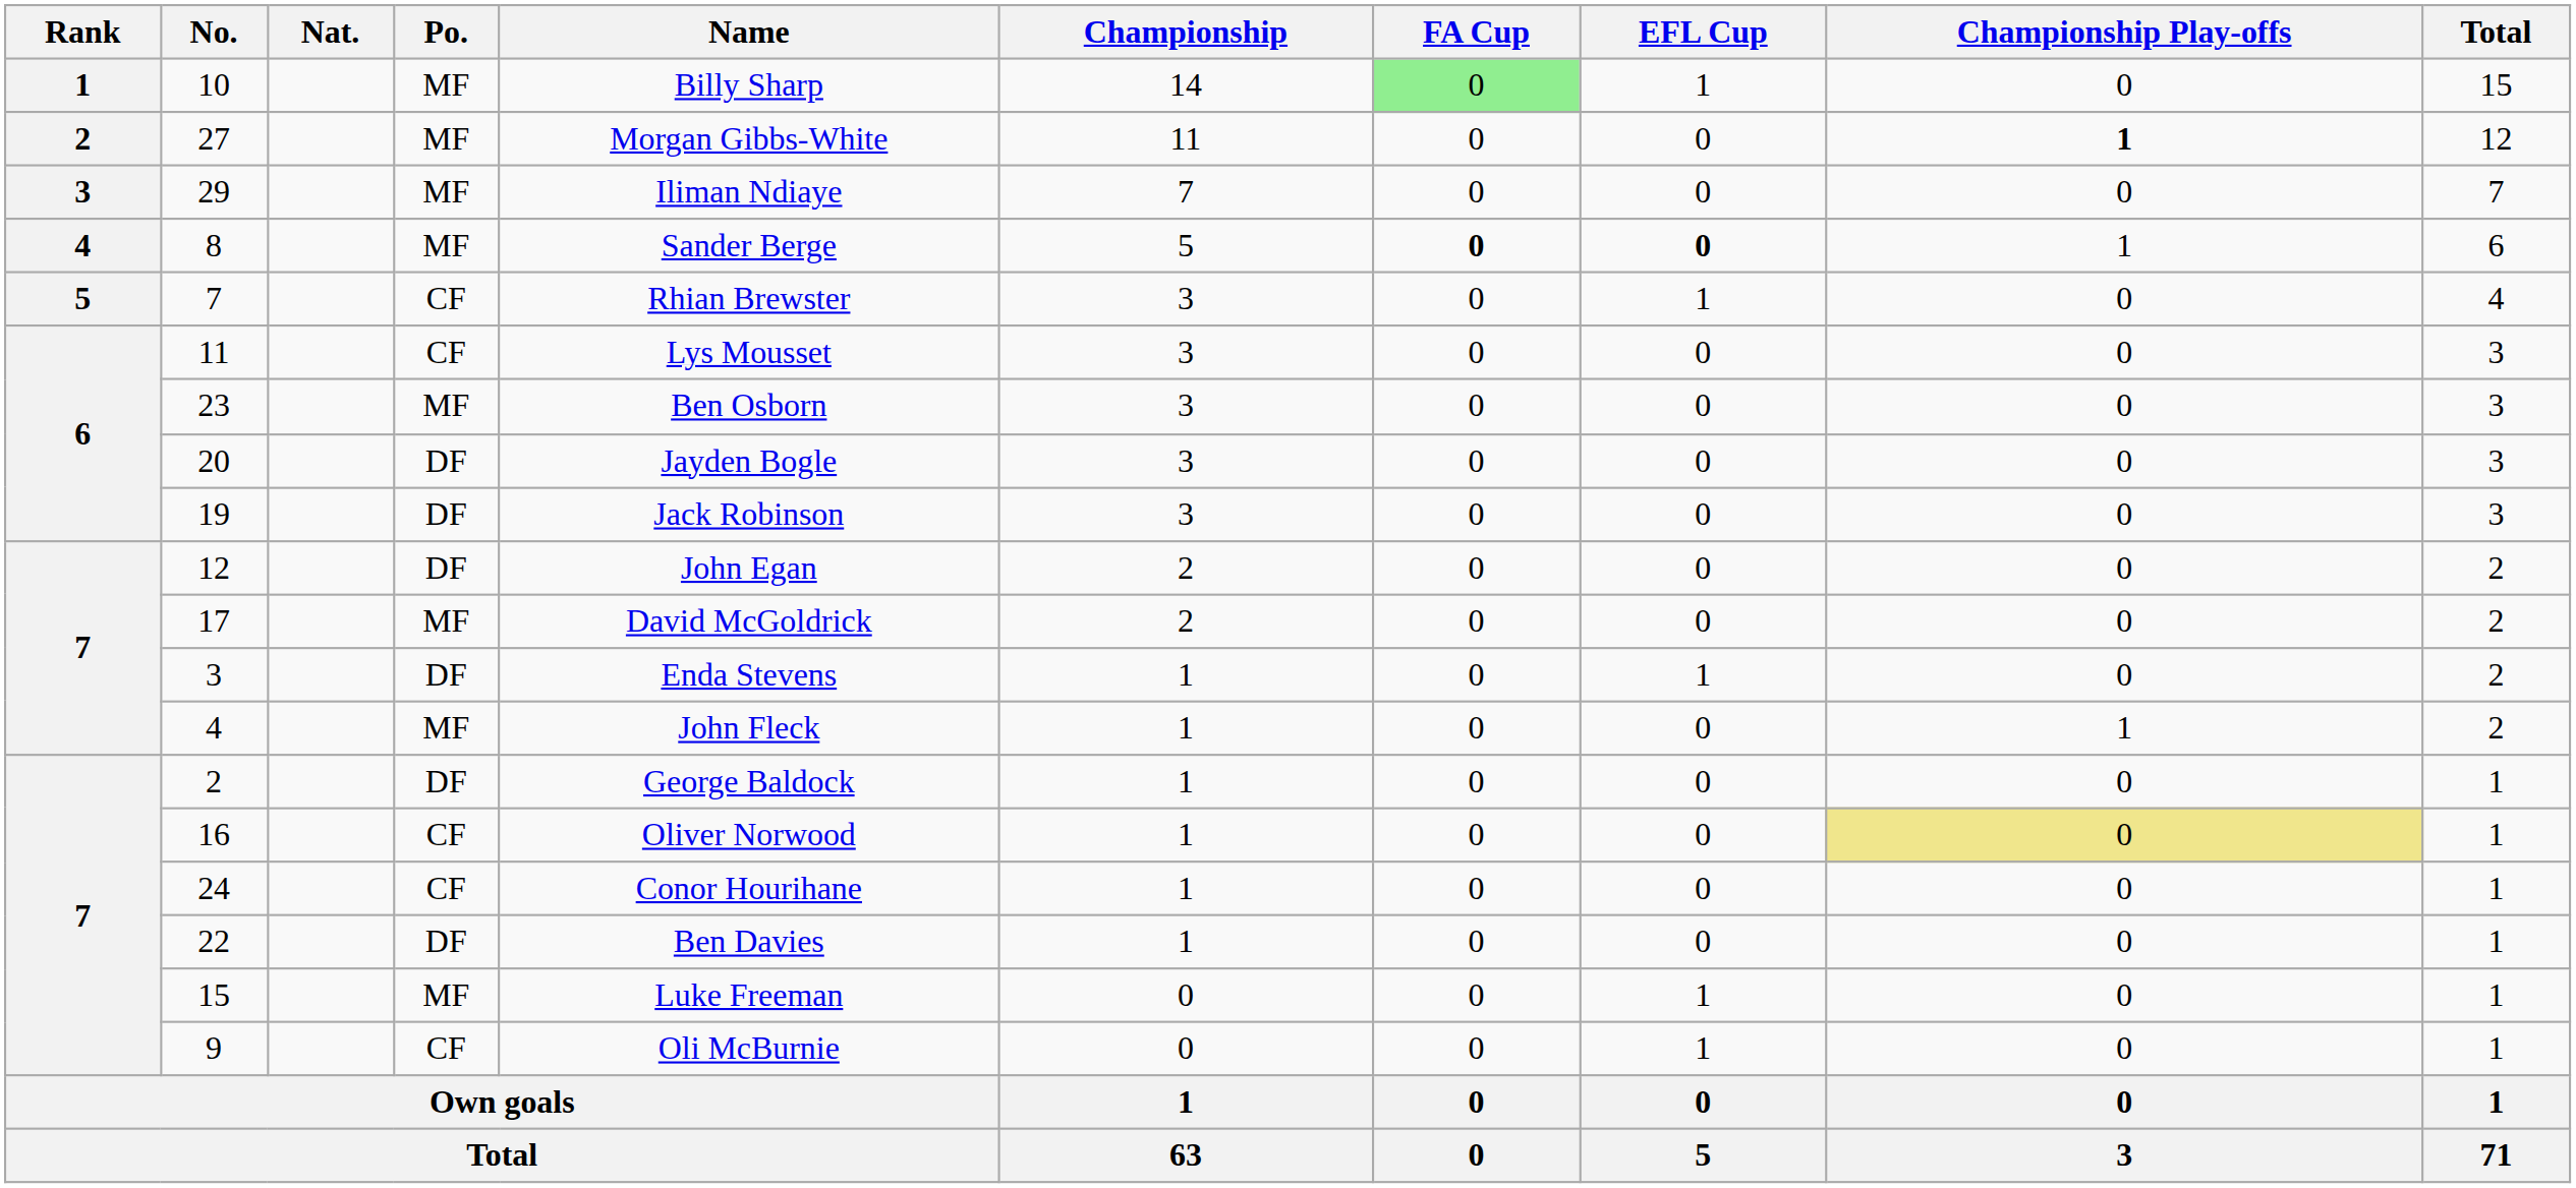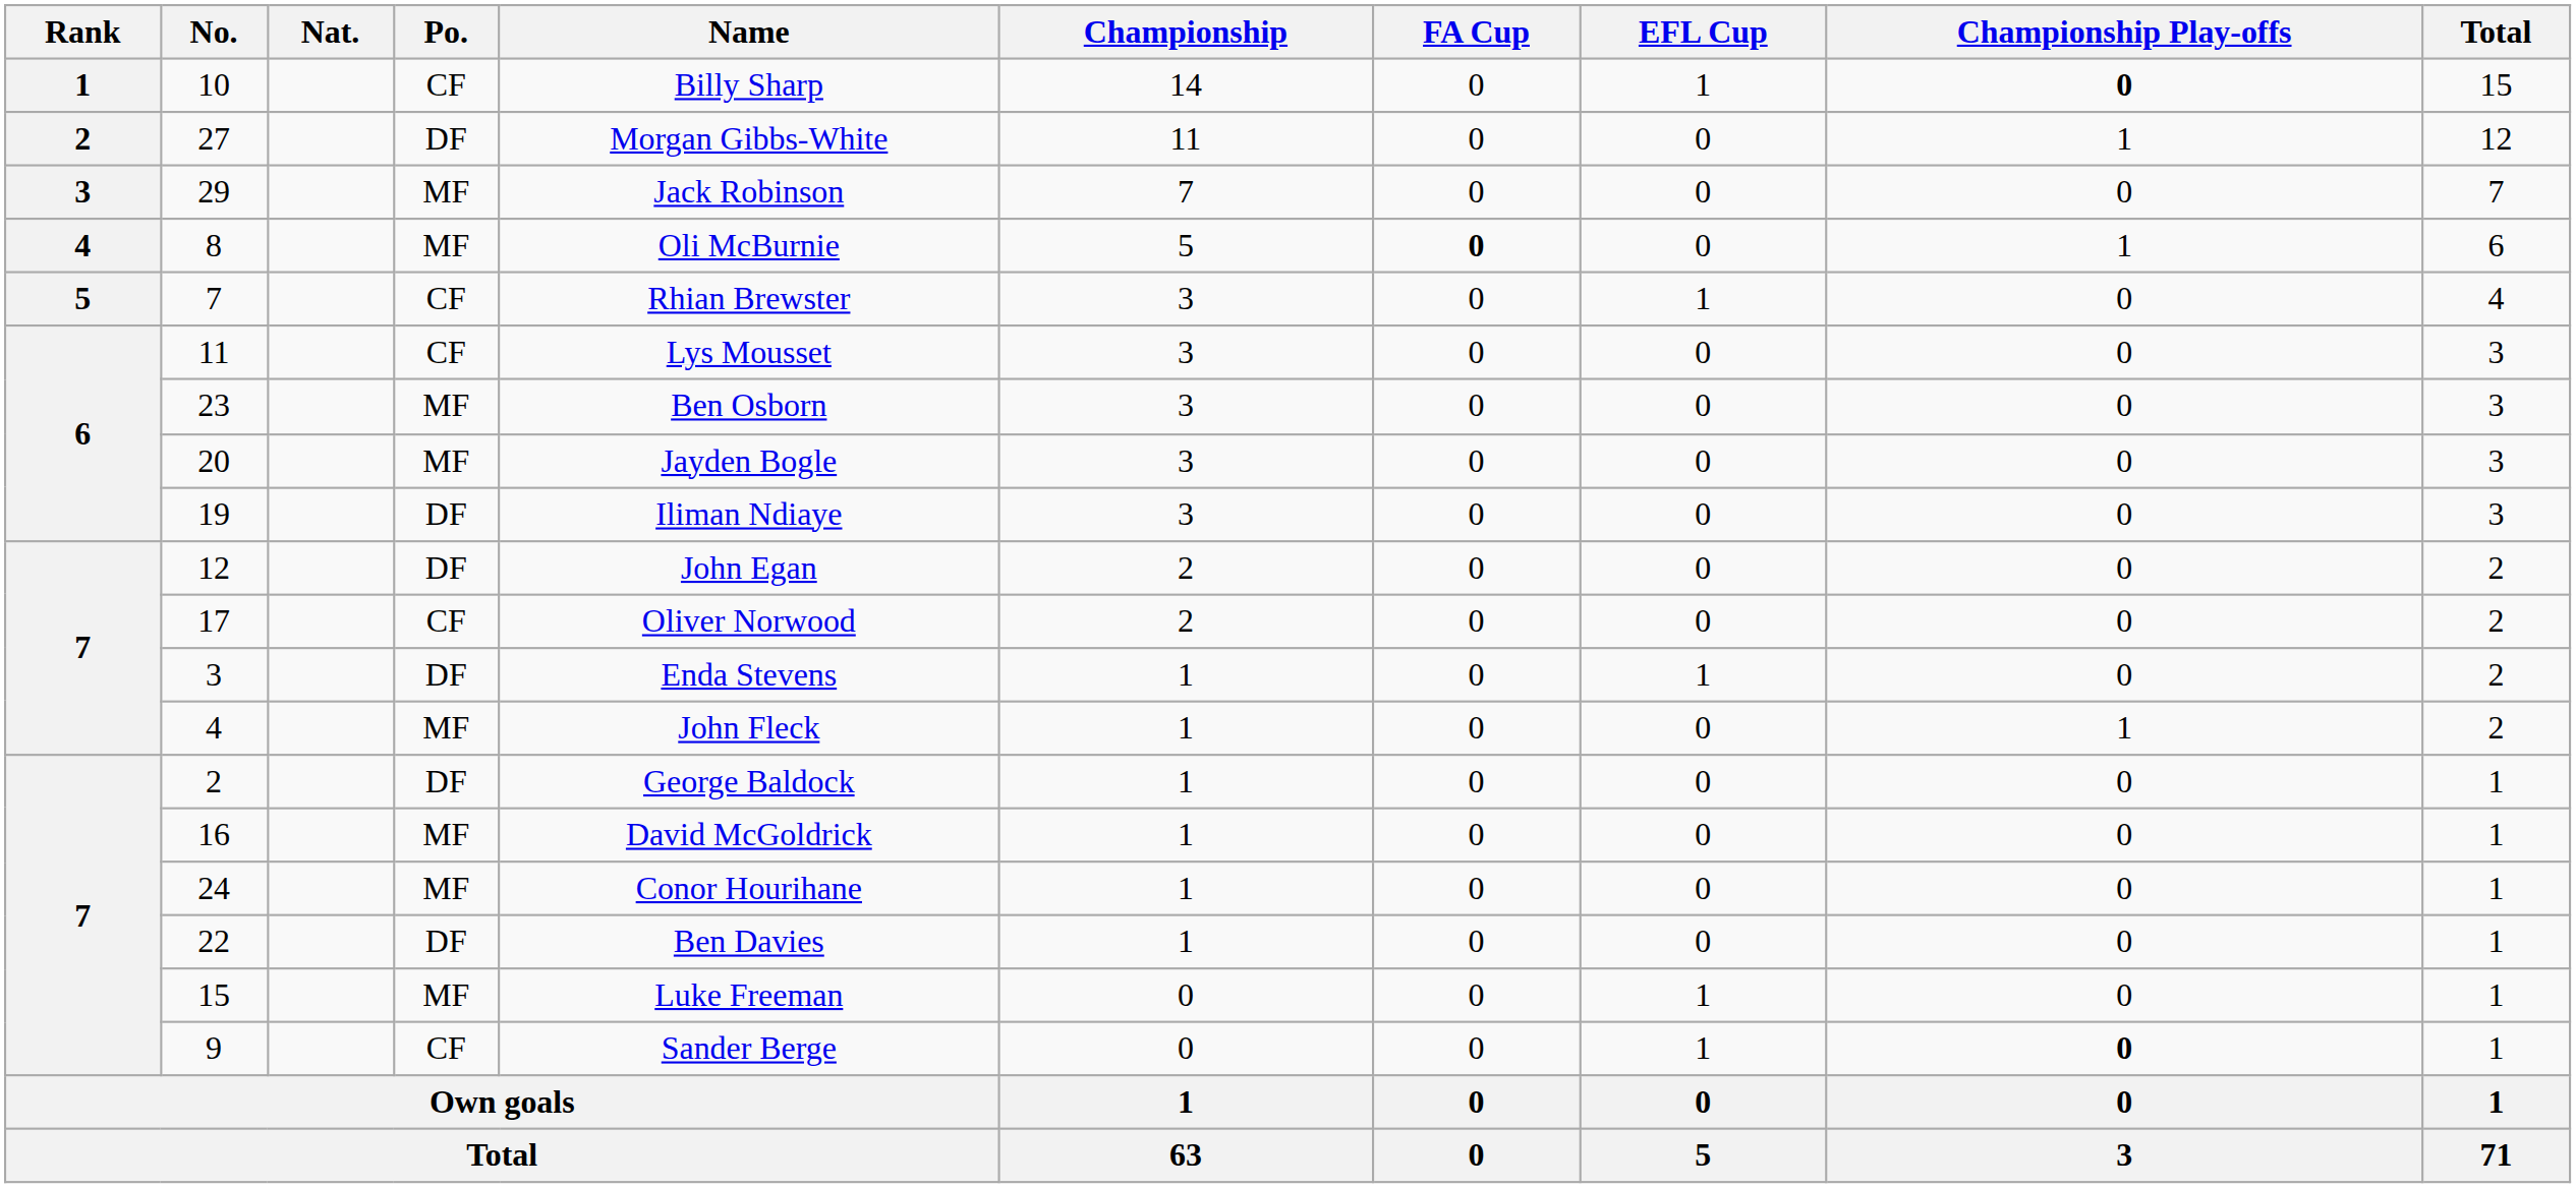 <table class="wikitable" style="text-align:center; font-size:95%; width:95%;">
 <tr>
 <th>Rank</th>
 <th>No.</th>
 <th>Nat.</th>
 <th>Po.</th>
 <th>Name</th>
 <th><a href='#'>Championship</a></th>
 <th><a href='#'>FA Cup</a></th>
 <th><a href='#'>EFL Cup</a></th>
 <th><a href='#'>Championship Play-offs</a></th>
 <th>Total</th>
 </tr>
 <tr>
 <th rowspan=1>1</th>
 <td>10</td>
 <td></td>
-<td>MF</td>
+<td>CF</td>
 <td><a href='#'>Billy Sharp</a></td>
 <td>14</td>
-<td style="background: lightgreen;">0</td>
+<td>0</td>
 <td>1</td>
-<td>0</td>
+<td><strong>0</strong></td>
 <td>15</td>
 </tr>
 <tr>
 <th rowspan=1>2</th>
 <td>27</td>
 <td></td>
-<td>MF</td>
+<td>DF</td>
 <td><a href='#'>Morgan Gibbs-White</a></td>
 <td>11</td>
 <td>0</td>
 <td>0</td>
-<td><strong>1</strong></td>
+<td>1</td>
 <td>12</td>
 </tr>
 <tr>
 <th rowspan=1>3</th>
 <td>29</td>
 <td></td>
 <td>MF</td>
-<td><a href='#'>Iliman Ndiaye</a></td>
+<td><a href='#'>Jack Robinson</a></td>
 <td>7</td>
 <td>0</td>
 <td>0</td>
 <td>0</td>
 <td>7</td>
 </tr>
 <tr>
 <th rowspan=1>4</th>
 <td>8</td>
 <td></td>
 <td>MF</td>
-<td><a href='#'>Sander Berge</a></td>
+<td><a href='#'>Oli McBurnie</a></td>
 <td>5</td>
 <td><strong>0</strong></td>
-<td><strong>0</strong></td>
+<td>0</td>
 <td>1</td>
 <td>6</td>
 </tr>
 <tr>
 <th rowspan=1>5</th>
 <td>7</td>
 <td></td>
 <td>CF</td>
 <td><a href='#'>Rhian Brewster</a></td>
 <td>3</td>
 <td>0</td>
 <td>1</td>
 <td>0</td>
 <td>4</td>
 </tr>
 <tr>
 <th rowspan=4>6</th>
 <td>11</td>
 <td></td>
 <td>CF</td>
 <td><a href='#'>Lys Mousset</a></td>
 <td>3</td>
 <td>0</td>
 <td>0</td>
 <td>0</td>
 <td>3</td>
 </tr>
 <tr>
 <td>23</td>
 <td></td>
 <td>MF</td>
 <td><a href='#'>Ben Osborn</a></td>
 <td>3</td>
 <td>0</td>
 <td>0</td>
 <td>0</td>
 <td>3</td>
 </tr>
 <tr>
 <td>20</td>
 <td></td>
-<td>DF</td>
+<td>MF</td>
 <td><a href='#'>Jayden Bogle</a></td>
 <td>3</td>
 <td>0</td>
 <td>0</td>
 <td>0</td>
 <td>3</td>
 </tr>
 <tr>
 <td>19</td>
 <td></td>
 <td>DF</td>
-<td><a href='#'>Jack Robinson</a></td>
+<td><a href='#'>Iliman Ndiaye</a></td>
 <td>3</td>
 <td>0</td>
 <td>0</td>
 <td>0</td>
 <td>3</td>
 </tr>
 <tr>
 <th rowspan=4>7</th>
 <td>12</td>
 <td></td>
 <td>DF</td>
 <td><a href='#'>John Egan</a></td>
 <td>2</td>
 <td>0</td>
 <td>0</td>
 <td>0</td>
 <td>2</td>
 </tr>
 <tr>
 <td>17</td>
 <td></td>
-<td>MF</td>
-<td><a href='#'>David McGoldrick</a></td>
+<td>CF</td>
+<td><a href='#'>Oliver Norwood</a></td>
 <td>2</td>
 <td>0</td>
 <td>0</td>
 <td>0</td>
 <td>2</td>
 </tr>
 <tr>
 <td>3</td>
 <td></td>
 <td>DF</td>
 <td><a href='#'>Enda Stevens</a></td>
 <td>1</td>
 <td>0</td>
 <td>1</td>
 <td>0</td>
 <td>2</td>
 </tr>
 <tr>
 <td>4</td>
 <td></td>
 <td>MF</td>
 <td><a href='#'>John Fleck</a></td>
 <td>1</td>
 <td>0</td>
 <td>0</td>
 <td>1</td>
 <td>2</td>
 </tr>
 <tr>
 <th rowspan=6>7</th>
 <td>2</td>
 <td></td>
 <td>DF</td>
 <td><a href='#'>George Baldock</a></td>
 <td>1</td>
 <td>0</td>
 <td>0</td>
 <td>0</td>
 <td>1</td>
 </tr>
 <tr>
 <td>16</td>
 <td></td>
-<td>CF</td>
-<td><a href='#'>Oliver Norwood</a></td>
+<td>MF</td>
+<td><a href='#'>David McGoldrick</a></td>
 <td>1</td>
 <td>0</td>
 <td>0</td>
-<td style="background: khaki;">0</td>
+<td>0</td>
 <td>1</td>
 </tr>
 <tr>
 <td>24</td>
 <td></td>
-<td>CF</td>
+<td>MF</td>
 <td><a href='#'>Conor Hourihane</a></td>
 <td>1</td>
 <td>0</td>
 <td>0</td>
 <td>0</td>
 <td>1</td>
 </tr>
 <tr>
 <td>22</td>
 <td></td>
 <td>DF</td>
 <td><a href='#'>Ben Davies</a></td>
 <td>1</td>
 <td>0</td>
 <td>0</td>
 <td>0</td>
 <td>1</td>
 </tr>
 <tr>
 <td>15</td>
 <td></td>
 <td>MF</td>
 <td><a href='#'>Luke Freeman</a></td>
 <td>0</td>
 <td>0</td>
 <td>1</td>
 <td>0</td>
 <td>1</td>
 </tr>
 <tr>
 <td>9</td>
 <td></td>
 <td>CF</td>
-<td><a href='#'>Oli McBurnie</a></td>
+<td><a href='#'>Sander Berge</a></td>
 <td>0</td>
 <td>0</td>
 <td>1</td>
-<td>0</td>
+<td><strong>0</strong></td>
 <td>1</td>
 </tr>
 <tr>
 <th colspan=5>Own goals</th>
 <th>1</th>
 <th>0</th>
 <th>0</th>
 <th>0</th>
 <th>1</th>
 </tr>
 <tr>
 <th colspan=5>Total</th>
 <th>63</th>
 <th>0</th>
 <th>5</th>
 <th>3</th>
 <th>71</th>
 </tr>
 </table>
